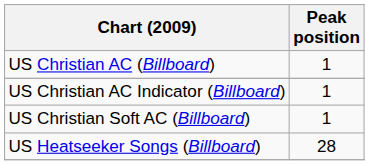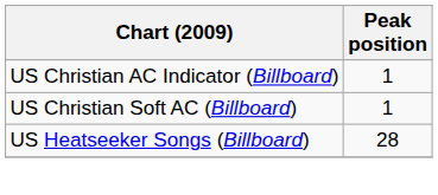 <table class="wikitable sortable plainrowheaders" style="text-align:center">
 <tr>
 <th scope="col">Chart (2009)</th>
 <th scope="col">Peak<br> position</th>
-</tr>
-<tr>
-<td align="left">US <a href='#'>Christian AC</a> (<em><a href='#'>Billboard</a></em>)</td>
-<td>1</td>
 </tr>
 <tr>
 </tr>
 <tr>
 </tr>
 <tr>
 <td align="left">US Christian AC Indicator (<em><a href='#'>Billboard</a></em>)</td>
 <td align="center">1</td>
 </tr>
 <tr>
 <td align="left">US Christian Soft AC (<em><a href='#'>Billboard</a></em>)</td>
 <td align="center">1</td>
 </tr>
 <tr>
 <td align="left">US <a href='#'>Heatseeker Songs</a> (<em><a href='#'>Billboard</a></em>)</td>
 <td align="center">28</td>
 </tr>
 <tr>
 </tr>
 </table>
